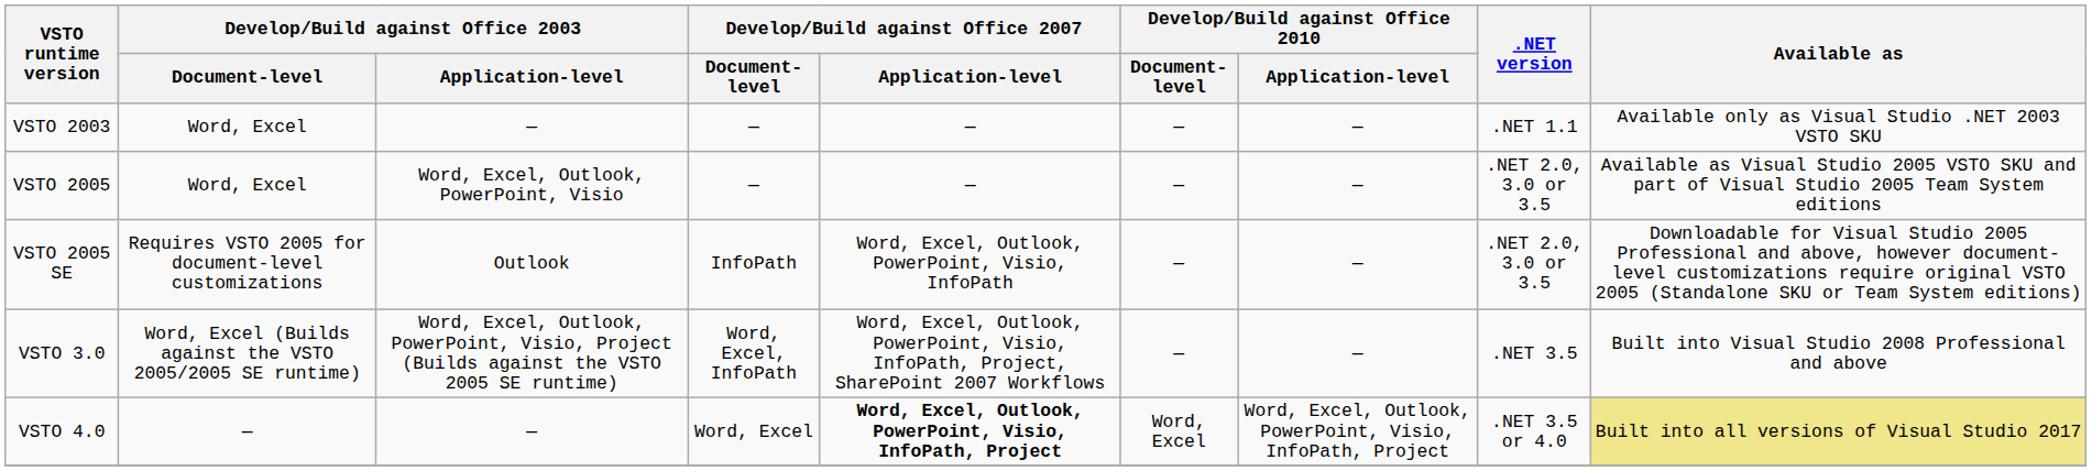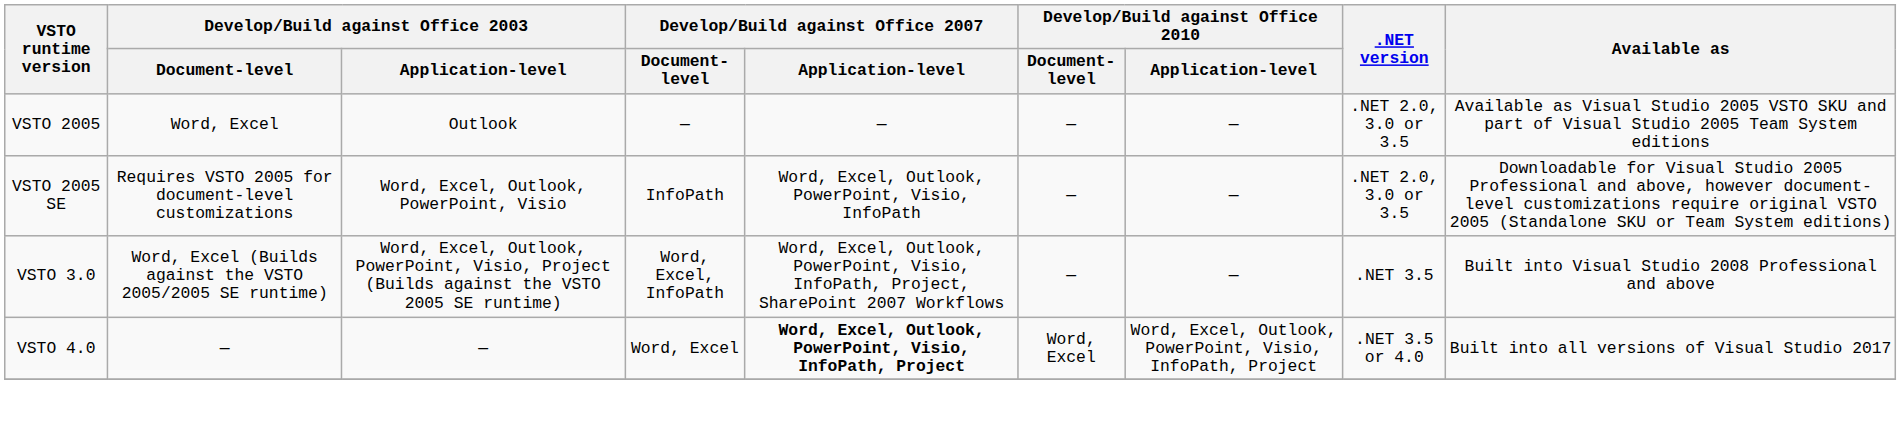 <table class="wikitable" style="font-size: smaller; text-align: center; width: auto;">
 <tr>
 <th rowspan="2">VSTO runtime version</th>
 <th colspan="2">Develop/Build against Office 2003</th>
 <th colspan="2">Develop/Build against Office 2007</th>
 <th colspan="2">Develop/Build against Office 2010</th>
 <th rowspan="2"><a href='#'>.NET version</a></th>
 <th rowspan="2">Available as</th>
 </tr>
 <tr>
 <th>Document-level</th>
 <th>Application-level</th>
 <th>Document-level</th>
 <th>Application-level</th>
 <th>Document-level</th>
 <th>Application-level</th>
 </tr>
 <tr>
-<td>VSTO 2003</td>
-<td>Word, Excel</td>
-<td>—</td>
-<td>—</td>
-<td>—</td>
-<td>—</td>
-<td>—</td>
-<td>.NET 1.1</td>
-<td>Available only as Visual Studio .NET 2003 VSTO SKU</td>
-</tr>
-<tr>
 <td>VSTO 2005</td>
 <td>Word, Excel</td>
-<td>Word, Excel, Outlook, PowerPoint, Visio</td>
+<td>Outlook</td>
 <td>—</td>
 <td>—</td>
 <td>—</td>
 <td>—</td>
 <td>.NET 2.0, 3.0 or 3.5</td>
 <td>Available as Visual Studio 2005 VSTO SKU and part of Visual Studio 2005 Team System editions</td>
 </tr>
 <tr>
 <td>VSTO 2005 SE</td>
 <td>Requires VSTO 2005 for document-level customizations</td>
-<td>Outlook</td>
+<td>Word, Excel, Outlook, PowerPoint, Visio</td>
 <td>InfoPath</td>
 <td>Word, Excel, Outlook, PowerPoint, Visio, InfoPath</td>
 <td>—</td>
 <td>—</td>
 <td>.NET 2.0, 3.0 or 3.5</td>
 <td>Downloadable for Visual Studio 2005 Professional and above, however document-level customizations require original VSTO 2005 (Standalone SKU or Team System editions)</td>
 </tr>
 <tr>
 <td>VSTO 3.0</td>
 <td>Word, Excel (Builds against the VSTO 2005/2005 SE runtime)</td>
 <td>Word, Excel, Outlook, PowerPoint, Visio, Project (Builds against the VSTO 2005 SE runtime)</td>
 <td>Word, Excel, InfoPath</td>
 <td>Word, Excel, Outlook, PowerPoint, Visio, InfoPath, Project, SharePoint 2007 Workflows</td>
 <td>—</td>
 <td>—</td>
 <td>.NET 3.5</td>
 <td>Built into Visual Studio 2008 Professional and above</td>
 </tr>
 <tr>
 <td>VSTO 4.0</td>
 <td>—</td>
 <td>—</td>
 <td>Word, Excel</td>
 <td><strong>Word, Excel, Outlook, PowerPoint, Visio, InfoPath, Project</strong></td>
 <td>Word, Excel</td>
 <td>Word, Excel, Outlook, PowerPoint, Visio, InfoPath, Project</td>
 <td>.NET 3.5 or 4.0</td>
-<td style="background: khaki;">Built into all versions of Visual Studio 2017</td>
+<td>Built into all versions of Visual Studio 2017</td>
 </tr>
 <tr>
 </tr>
 </table>
